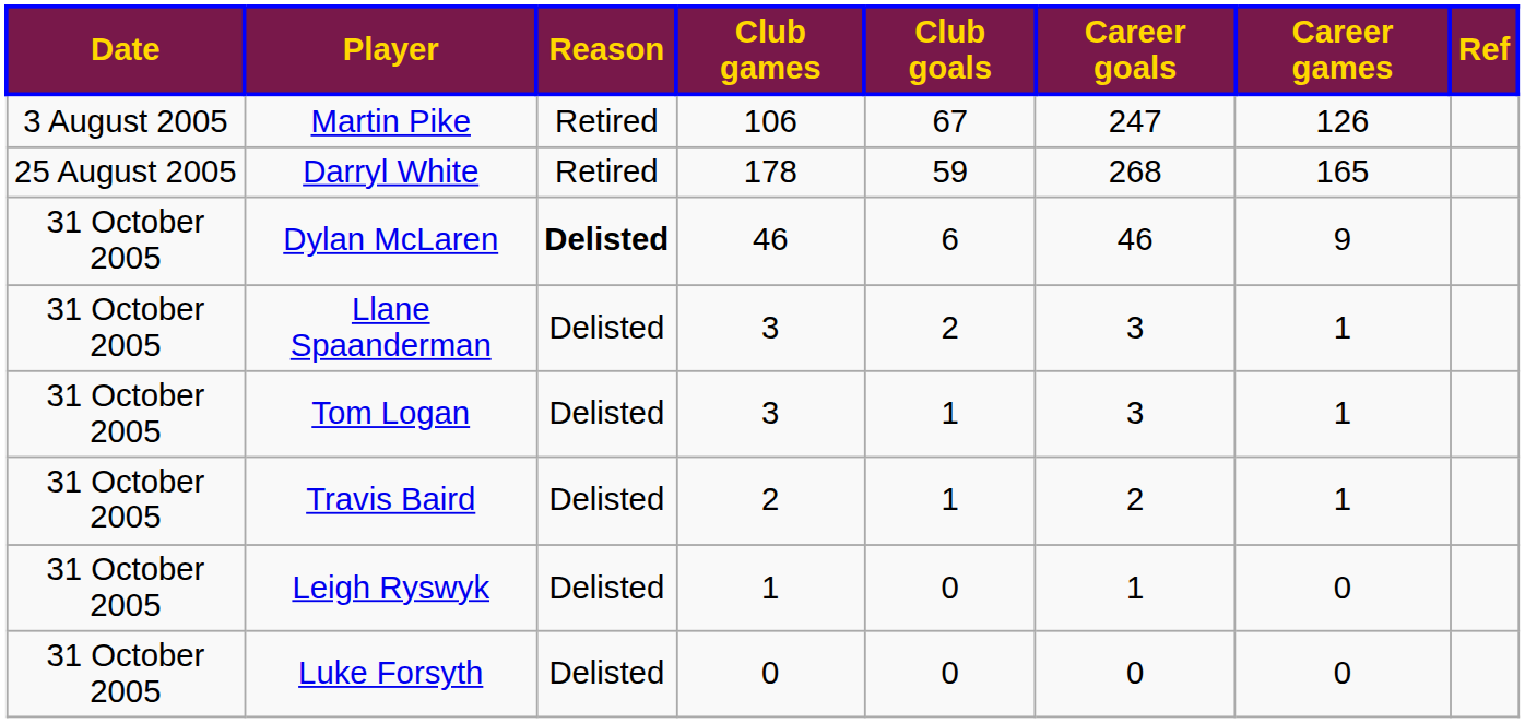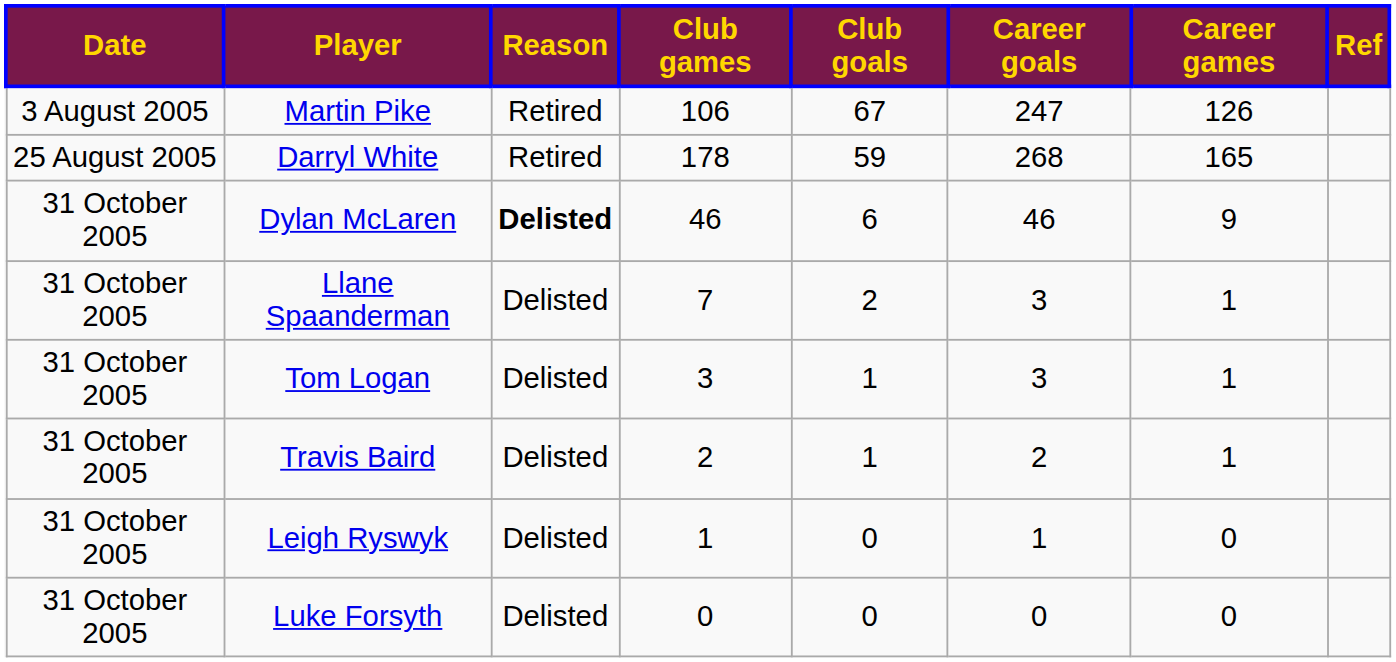 <table class="wikitable" style="text-align:center; font-size:100%; width:60%;">
 <tr style="color:gold;">
 <th style="background:#78184A; border: solid blue 2px;">Date</th>
 <th style="background:#78184A; border: solid blue 2px;">Player</th>
 <th style="background:#78184A; border: solid blue 2px;">Reason</th>
 <th style="background:#78184A; border: solid blue 2px;">Club games</th>
 <th style="background:#78184A; border: solid blue 2px;">Club goals</th>
 <th style="background:#78184A; border: solid blue 2px;">Career goals</th>
 <th style="background:#78184A; border: solid blue 2px;">Career games</th>
 <th style="background:#78184A; border: solid blue 2px;">Ref</th>
 </tr>
 <tr>
 <td>3 August 2005</td>
 <td><a href='#'>Martin Pike</a></td>
 <td>Retired</td>
 <td>106</td>
 <td>67</td>
 <td>247</td>
 <td>126</td>
 <td></td>
 </tr>
 <tr>
 <td>25 August 2005</td>
 <td><a href='#'>Darryl White</a></td>
 <td>Retired</td>
 <td>178</td>
 <td>59</td>
 <td>268</td>
 <td>165</td>
 <td></td>
 </tr>
 <tr>
 <td>31 October 2005</td>
 <td><a href='#'>Dylan McLaren</a></td>
 <td><strong>Delisted</strong></td>
 <td>46</td>
 <td>6</td>
 <td>46</td>
 <td>9</td>
 <td></td>
 </tr>
 <tr>
 <td>31 October 2005</td>
 <td><a href='#'>Llane Spaanderman</a></td>
 <td>Delisted</td>
-<td>3</td>
+<td>7</td>
 <td>2</td>
 <td>3</td>
 <td>1</td>
 <td></td>
 </tr>
 <tr>
 <td>31 October 2005</td>
 <td><a href='#'>Tom Logan</a></td>
 <td>Delisted</td>
 <td>3</td>
 <td>1</td>
 <td>3</td>
 <td>1</td>
 <td></td>
 </tr>
 <tr>
 <td>31 October 2005</td>
 <td><a href='#'>Travis Baird</a></td>
 <td>Delisted</td>
 <td>2</td>
 <td>1</td>
 <td>2</td>
 <td>1</td>
 <td></td>
 </tr>
 <tr>
 <td>31 October 2005</td>
 <td><a href='#'>Leigh Ryswyk</a></td>
 <td>Delisted</td>
 <td>1</td>
 <td>0</td>
 <td>1</td>
 <td>0</td>
 <td></td>
 </tr>
 <tr>
 <td>31 October 2005</td>
 <td><a href='#'>Luke Forsyth</a></td>
 <td>Delisted</td>
 <td>0</td>
 <td>0</td>
 <td>0</td>
 <td>0</td>
 <td></td>
 </tr>
 </table>
